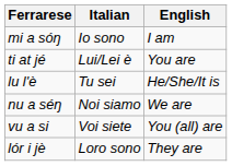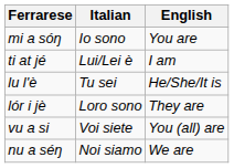 <table class="wikitable">
 <tr>
 <th>Ferrarese</th>
 <th>Italian</th>
 <th>English</th>
 </tr>
 <tr>
 <td><em>mi a sóŋ</em></td>
 <td><em>Io sono</em></td>
-<td><em>I am</em></td>
+<td><em>You are</em></td>
 </tr>
 <tr>
 <td><em>ti at jé</em></td>
 <td><em>Lui/Lei è</em></td>
-<td><em>You are</em></td>
+<td><em>I am</em></td>
 </tr>
 <tr>
 <td><em>lu l'è</em></td>
 <td><em>Tu sei</em></td>
 <td><em>He/She/It is</em></td>
 </tr>
 <tr>
-<td><em>nu a séŋ</em></td>
-<td><em>Noi siamo</em></td>
-<td><em>We are</em></td>
+<td><em>lór i jè</em></td>
+<td><em>Loro sono</em></td>
+<td><em>They are</em></td>
 </tr>
 <tr>
 <td><em>vu a si</em></td>
 <td><em>Voi siete</em></td>
 <td><em>You (all) are</em></td>
 </tr>
 <tr>
-<td><em>lór i jè</em></td>
-<td><em>Loro sono</em></td>
-<td><em>They are</em></td>
+<td><em>nu a séŋ</em></td>
+<td><em>Noi siamo</em></td>
+<td><em>We are</em></td>
 </tr>
 </table>
